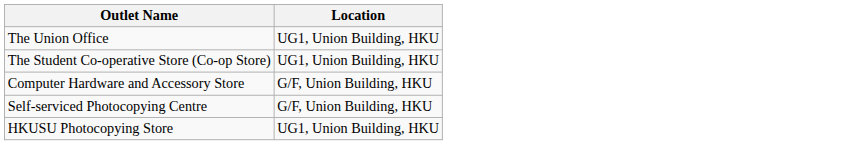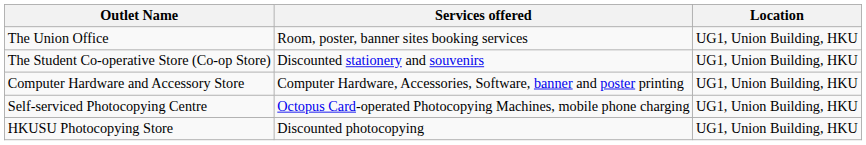 <table class="wikitable">
 <tr>
 <th>Outlet Name</th>
+<th>Services offered</th>
 <th>Location</th>
 </tr>
 <tr>
 <td>The Union Office</td>
+<td>Room, poster, banner sites booking services</td>
 <td>UG1, Union Building, HKU</td>
 </tr>
 <tr>
 <td>The Student Co-operative Store (Co-op Store)</td>
+<td>Discounted <a href='#'>stationery</a> and <a href='#'>souvenirs</a></td>
 <td>UG1, Union Building, HKU</td>
 </tr>
 <tr>
 <td>Computer Hardware and Accessory Store</td>
-<td>G/F, Union Building, HKU</td>
+<td>Computer Hardware, Accessories, Software, <a href='#'>banner</a> and <a href='#'>poster</a> printing</td>
+<td>UG1, Union Building, HKU</td>
 </tr>
 <tr>
 <td>Self-serviced Photocopying Centre</td>
-<td>G/F, Union Building, HKU</td>
+<td><a href='#'>Octopus Card</a>-operated Photocopying Machines, mobile phone charging</td>
+<td>UG1, Union Building, HKU</td>
 </tr>
 <tr>
 <td>HKUSU Photocopying Store</td>
+<td>Discounted photocopying</td>
 <td>UG1, Union Building, HKU</td>
 </tr>
 </table>
